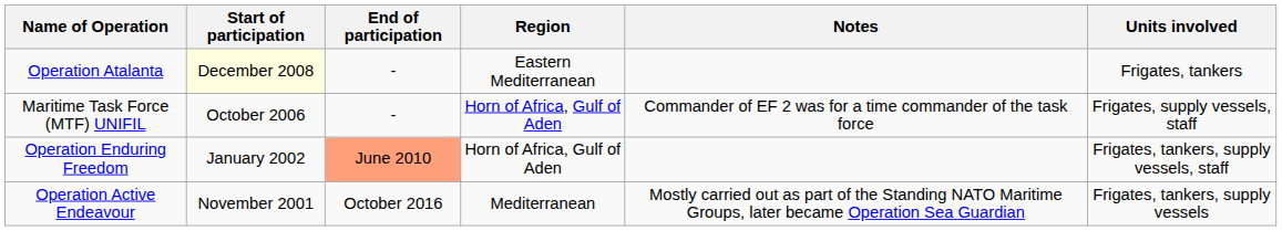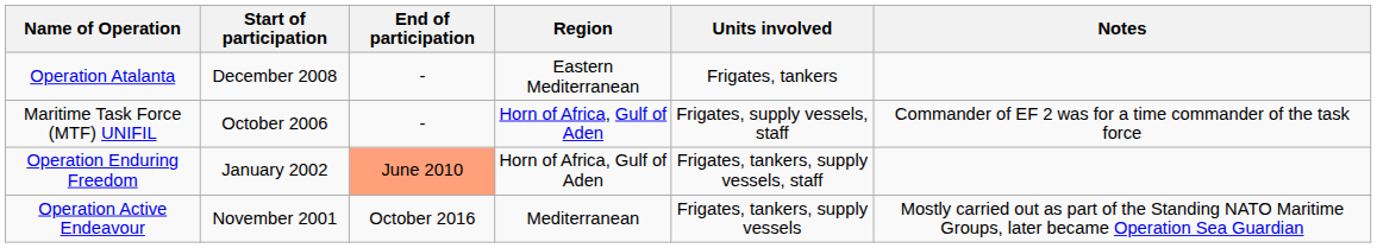 <table class="wikitable">
 <tr>
 <th>Name of Operation</th>
 <th>Start of participation</th>
 <th>End of participation</th>
 <th>Region</th>
+<th>Units involved</th>
 <th>Notes</th>
-<th>Units involved</th>
 </tr>
 <tr>
 <td align="center"><a href='#'>Operation Atalanta</a></td>
-<td align="center" style="background: lightyellow;">December 2008</td>
+<td align="center">December 2008</td>
 <td align="center">-</td>
 <td align="center">Eastern Mediterranean</td>
+<td align="center">Frigates, tankers</td>
 <td align="center"></td>
-<td align="center">Frigates, tankers</td>
 </tr>
 <tr>
 <td align="center">Maritime Task Force (MTF) <a href='#'>UNIFIL</a></td>
 <td align="center">October 2006</td>
 <td align="center">-</td>
 <td align="center"><a href='#'>Horn of Africa</a>, <a href='#'>Gulf of Aden</a></td>
+<td align="center">Frigates, supply vessels, staff</td>
 <td align="center">Commander of EF 2 was for a time commander of the task force</td>
-<td align="center">Frigates, supply vessels, staff</td>
 </tr>
 <tr>
 <td align="center"><a href='#'>Operation Enduring Freedom</a></td>
 <td align="center">January 2002</td>
 <td align="center" style="background: lightsalmon;">June 2010</td>
 <td align="center">Horn of Africa, Gulf of Aden</td>
+<td align="center">Frigates, tankers, supply vessels, staff</td>
 <td align="center"></td>
-<td align="center">Frigates, tankers, supply vessels, staff</td>
 </tr>
 <tr>
 <td align="center"><a href='#'>Operation Active Endeavour</a></td>
 <td align="center">November 2001</td>
 <td align="center">October 2016</td>
 <td align="center">Mediterranean</td>
+<td align="center">Frigates, tankers, supply vessels</td>
 <td align="center">Mostly carried out as part of the Standing NATO Maritime Groups, later became <a href='#'>Operation Sea Guardian</a></td>
-<td align="center">Frigates, tankers, supply vessels</td>
 </tr>
 </table>
